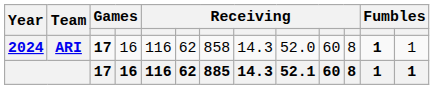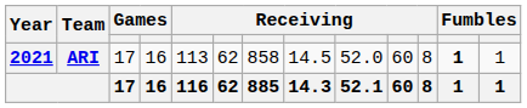 <table class="wikitable" style="text-align:center;">
 <tr>
 <th rowspan="2">Year</th>
 <th rowspan="2">Team</th>
 <th colspan="2">Games</th>
 <th colspan="7">Receiving</th>
 <th colspan="2">Fumbles</th>
 </tr>
 <tr>
 <th></th>
 <th></th>
 <th></th>
 <th></th>
 <th></th>
 <th></th>
 <th></th>
 <th></th>
 <th></th>
 <th></th>
 <th></th>
 </tr>
 <tr>
-<th><a href='#'>2024</a></th>
+<th><a href='#'>2021</a></th>
 <th><a href='#'>ARI</a></th>
-<td><strong>17</strong></td>
+<td>17</td>
 <td>16</td>
-<td>116</td>
+<td>113</td>
 <td>62</td>
 <td>858</td>
-<td>14.3</td>
+<td>14.5</td>
 <td>52.0</td>
 <td>60</td>
 <td>8</td>
 <td><strong>1</strong></td>
 <td>1</td>
 </tr>
 <tr>
 <th colspan="2"></th>
 <th>17</th>
 <th>16</th>
 <th>116</th>
 <th>62</th>
 <th>885</th>
 <th>14.3</th>
 <th>52.1</th>
 <th>60</th>
 <th>8</th>
 <th>1</th>
 <th>1</th>
 </tr>
 </table>
